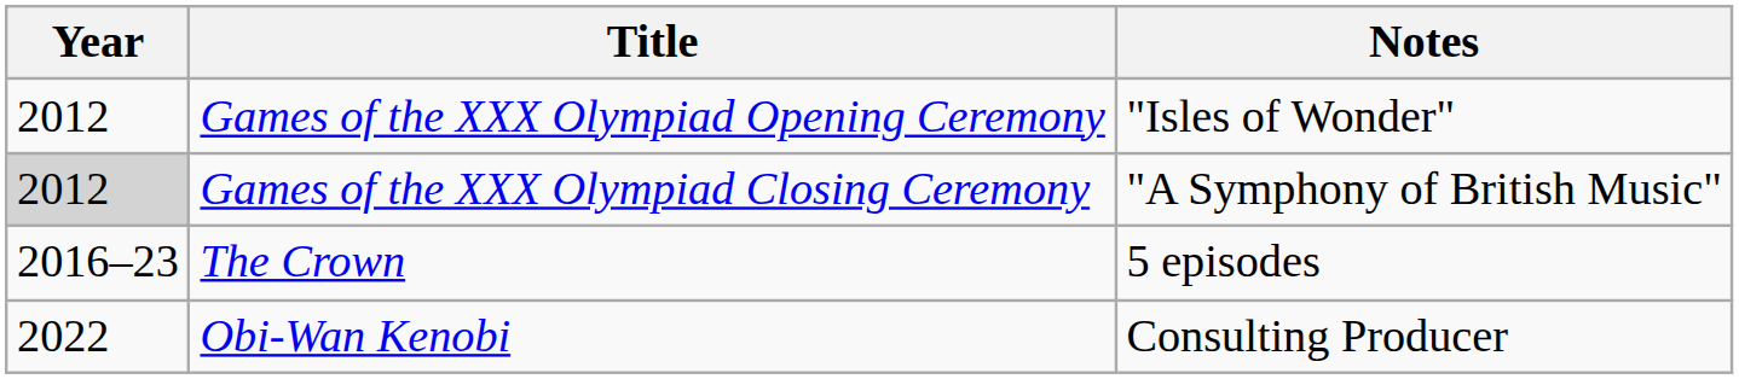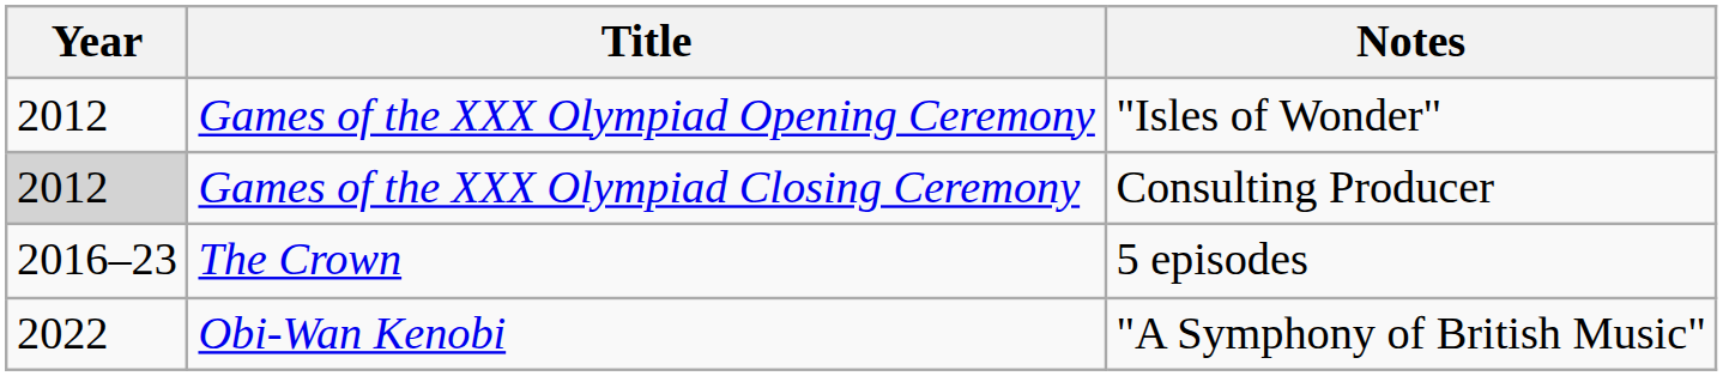 <table class="wikitable plainrowheaders unsortable">
 <tr>
 <th scope="col">Year</th>
 <th scope="col">Title</th>
 <th scope="col" class="unsortable">Notes</th>
 </tr>
 <tr>
 <td>2012</td>
 <td><em><a href='#'>Games of the XXX Olympiad Opening Ceremony</a></em></td>
 <td>"Isles of Wonder"</td>
 </tr>
 <tr>
 <td style="background: lightgrey;">2012</td>
 <td><em><a href='#'>Games of the XXX Olympiad Closing Ceremony</a></em></td>
-<td>"A Symphony of British Music"</td>
+<td>Consulting Producer</td>
 </tr>
 <tr>
 <td>2016–23</td>
 <td><em><a href='#'>The Crown</a></em></td>
 <td>5 episodes</td>
 </tr>
 <tr>
 <td>2022</td>
 <td><em><a href='#'>Obi-Wan Kenobi</a></em></td>
-<td>Consulting Producer</td>
+<td>"A Symphony of British Music"</td>
 </tr>
 </table>
